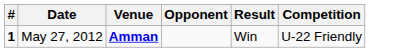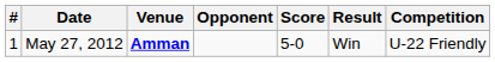 <table class="wikitable">
 <tr>
 <th>#</th>
 <th>Date</th>
 <th>Venue</th>
 <th>Opponent</th>
+<th>Score</th>
 <th>Result</th>
 <th>Competition</th>
 </tr>
 <tr>
-<td><strong>1</strong></td>
+<td>1</td>
 <td>May 27, 2012</td>
 <td><strong><a href='#'>Amman</a></strong></td>
 <td></td>
+<td>5-0</td>
 <td>Win</td>
 <td>U-22 Friendly</td>
 </tr>
 </table>
